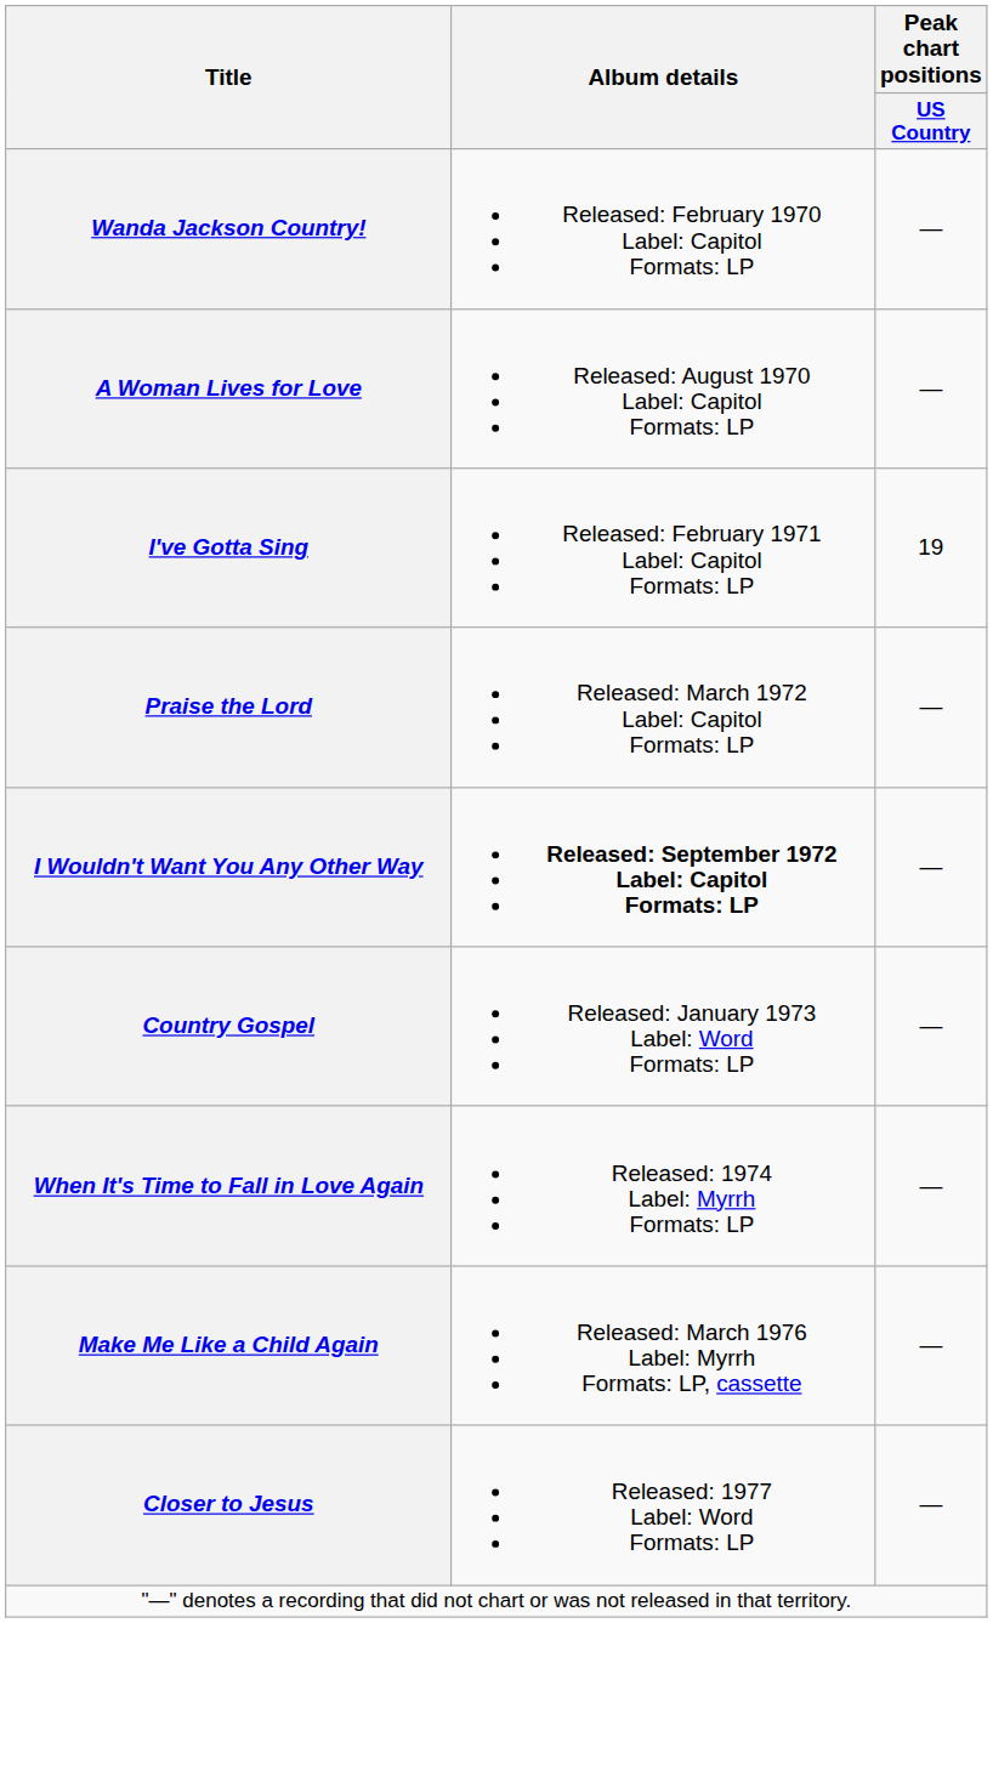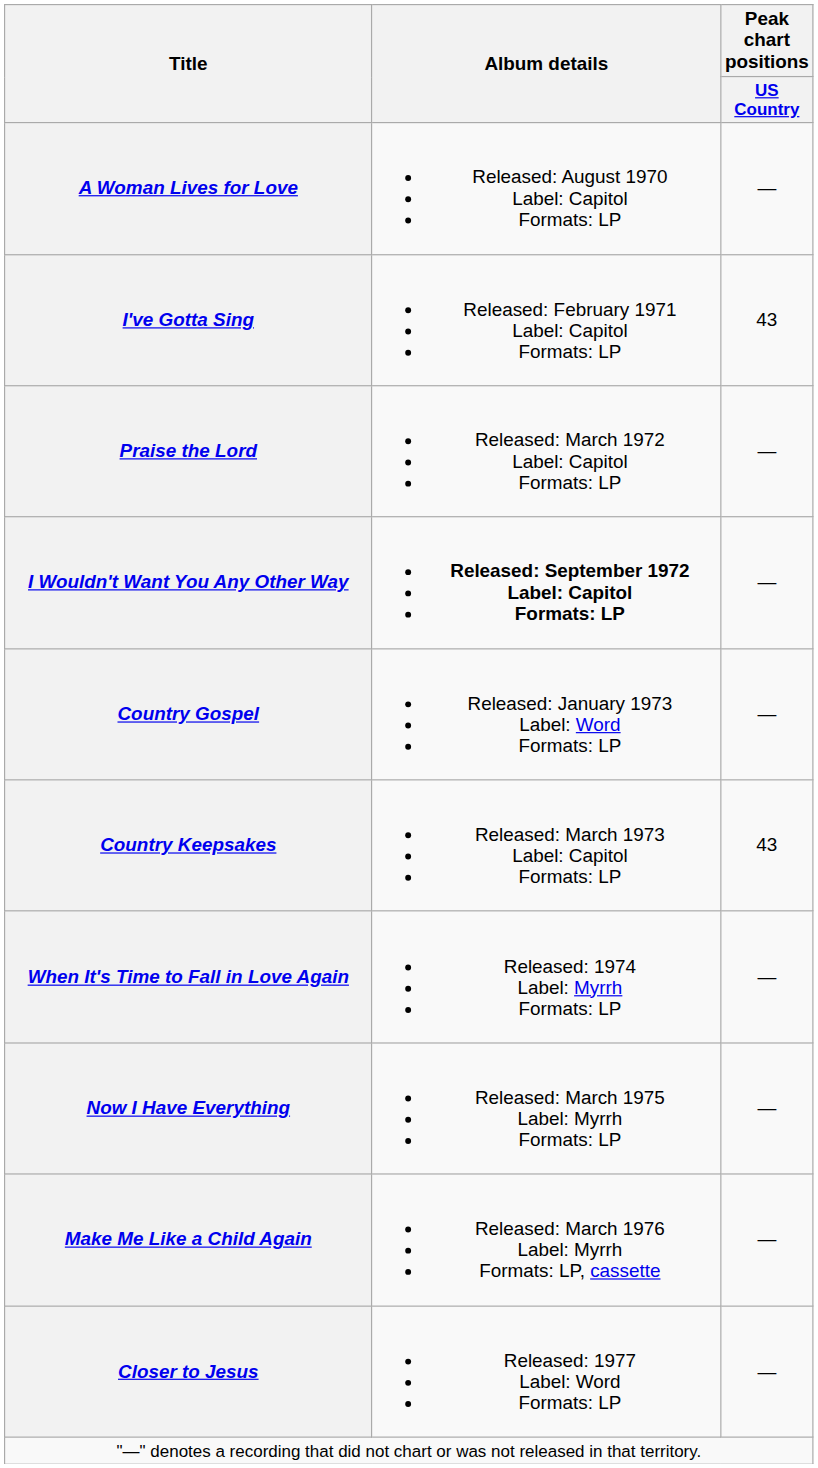 <table class="wikitable plainrowheaders" style="text-align:center;" border="1">
 <tr>
 <th scope="col" rowspan="2" style="width:19em;">Title</th>
 <th scope="col" rowspan="2" style="width:18em;">Album details</th>
 <th scope="col" colspan="1">Peak<br>chart<br>positions</th>
 </tr>
 <tr>
 <th scope="col" style="width:3em;font-size:90%;"><a href='#'>US<br>Country</a><br></th>
 </tr>
 <tr>
-<th scope="row"><em><a href='#'>Wanda Jackson Country!</a></em></th>
-<td><br><ul><li>Released: February 1970</li><li>Label: Capitol</li><li>Formats: LP</li></ul></td>
-<td>—</td>
-</tr>
-<tr>
 <th scope="row"><em><a href='#'>A Woman Lives for Love</a></em></th>
 <td><br><ul><li>Released: August 1970</li><li>Label: Capitol</li><li>Formats: LP</li></ul></td>
 <td>—</td>
 </tr>
 <tr>
 <th scope="row"><em><a href='#'>I've Gotta Sing</a></em></th>
 <td><br><ul><li>Released: February 1971</li><li>Label: Capitol</li><li>Formats: LP</li></ul></td>
-<td>19</td>
+<td>43</td>
 </tr>
 <tr>
 <th scope="row"><em><a href='#'>Praise the Lord</a></em></th>
 <td><br><ul><li>Released: March 1972</li><li>Label: Capitol</li><li>Formats: LP</li></ul></td>
 <td>—</td>
 </tr>
 <tr>
 <th scope="row"><em><a href='#'>I Wouldn't Want You Any Other Way</a></em></th>
 <td><strong><br><ul><li>Released: September 1972</li><li>Label: Capitol</li><li>Formats: LP</li></ul></strong></td>
 <td>—</td>
 </tr>
 <tr>
 <th scope="row"><em><a href='#'>Country Gospel</a></em></th>
 <td><br><ul><li>Released: January 1973</li><li>Label: <a href='#'>Word</a></li><li>Formats: LP</li></ul></td>
 <td>—</td>
 </tr>
 <tr>
+<th scope="row"><em><a href='#'>Country Keepsakes</a></em></th>
+<td><br><ul><li>Released: March 1973</li><li>Label: Capitol</li><li>Formats: LP</li></ul></td>
+<td>43</td>
+</tr>
+<tr>
 <th scope="row"><em><a href='#'>When It's Time to Fall in Love Again</a></em></th>
 <td><br><ul><li>Released: 1974</li><li>Label: <a href='#'>Myrrh</a></li><li>Formats: LP</li></ul></td>
+<td>—</td>
+</tr>
+<tr>
+<th scope="row"><em><a href='#'>Now I Have Everything</a></em></th>
+<td><br><ul><li>Released: March 1975</li><li>Label: Myrrh</li><li>Formats: LP</li></ul></td>
 <td>—</td>
 </tr>
 <tr>
 <th scope="row"><em><a href='#'>Make Me Like a Child Again</a></em></th>
 <td><br><ul><li>Released: March 1976</li><li>Label: Myrrh</li><li>Formats: LP, <a href='#'>cassette</a></li></ul></td>
 <td>—</td>
 </tr>
 <tr>
 <th scope="row"><em><a href='#'>Closer to Jesus</a></em></th>
 <td><br><ul><li>Released: 1977</li><li>Label: Word</li><li>Formats: LP</li></ul></td>
 <td>—</td>
 </tr>
 <tr>
 <td colspan="3" style="font-size:90%">"—" denotes a recording that did not chart or was not released in that territory.</td>
 </tr>
 </table>
